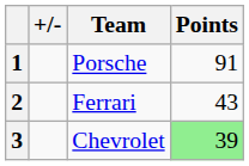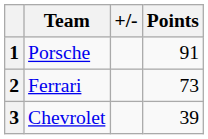 <table class="wikitable" style="font-size:95%;">
 <tr>
 <th scope="col"></th>
+<th scope="col">Team</th>
 <th scope="col">+/-</th>
-<th scope="col">Team</th>
 <th scope="col">Points</th>
 </tr>
 <tr>
 <th align="center">1</th>
+<td> <a href='#'>Porsche</a></td>
 <td align="left"></td>
-<td> <a href='#'>Porsche</a></td>
 <td align="right">91</td>
 </tr>
 <tr>
 <th align="center">2</th>
+<td> <a href='#'>Ferrari</a></td>
 <td align="left"></td>
-<td> <a href='#'>Ferrari</a></td>
-<td align="right">43</td>
+<td align="right">73</td>
 </tr>
 <tr>
 <th align="center">3</th>
+<td> <a href='#'>Chevrolet</a></td>
 <td align="left"></td>
-<td> <a href='#'>Chevrolet</a></td>
-<td align="right" style="background: lightgreen;">39</td>
+<td align="right">39</td>
 </tr>
 </table>
